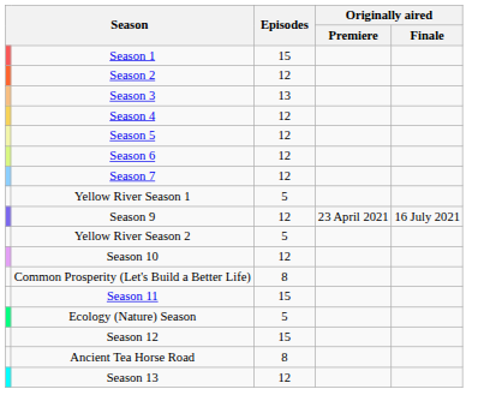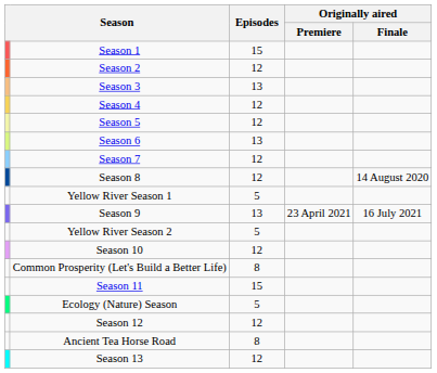 <table class="wikitable" style="text-align: center;">
 <tr>
 <th style="padding: 0 16px;" colspan="2" rowspan="2">Season</th>
 <th style="padding: 0 8px;" rowspan="2">Episodes</th>
 <th colspan="2">Originally aired</th>
 </tr>
 <tr>
 <th style="padding: 0 12px;">Premiere</th>
 <th>Finale</th>
 </tr>
 <tr>
 <td style="background:#FA5858;height:10px;"></td>
 <td><a href='#'>Season 1</a></td>
 <td>15</td>
 <td></td>
 <td></td>
 </tr>
 <tr>
 <td style="background:#FE642E;height:10px;"></td>
 <td><a href='#'>Season 2</a></td>
 <td>12</td>
 <td></td>
 <td></td>
 </tr>
 <tr>
 <td style="background:#F7BE81;height:10px;"></td>
 <td><a href='#'>Season 3</a></td>
 <td>13</td>
 <td></td>
 <td></td>
 </tr>
 <tr>
 <td style="background:#F7D358;height:10px;"></td>
 <td><a href='#'>Season 4</a></td>
 <td>12</td>
 <td></td>
 <td></td>
 </tr>
 <tr>
 <td style="background:#F2F5A9;height:10px;"></td>
 <td><a href='#'>Season 5</a></td>
 <td>12</td>
 <td></td>
 <td></td>
 </tr>
 <tr>
 <td style="background:#D8F781;height:10px;"></td>
 <td><a href='#'>Season 6</a></td>
-<td>12</td>
+<td>13</td>
 <td></td>
 <td></td>
 </tr>
 <tr>
 <td style="background:#8BCFFF;height:10px;"></td>
 <td><a href='#'>Season 7</a></td>
 <td>12</td>
 <td></td>
 <td></td>
 </tr>
 <tr>
+<td style="background:#004999;height:10px;"></td>
+<td>Season 8</td>
+<td>12</td>
+<td></td>
+<td>14 August 2020</td>
+</tr>
+<tr>
 <td style="background:#white;height:10px;"></td>
 <td>Yellow River Season 1</td>
 <td>5</td>
 <td></td>
 <td></td>
 </tr>
 <tr>
 <td style="background:#7B68EE;height:10px;"></td>
 <td>Season 9</td>
-<td>12</td>
+<td>13</td>
 <td>23 April 2021</td>
 <td>16 July 2021</td>
 </tr>
 <tr>
 <td style="background:#white;height:10px;"></td>
 <td>Yellow River Season 2</td>
 <td>5</td>
 <td></td>
 <td></td>
 </tr>
 <tr>
 <td style="background:#E39FF6;height:10px;"></td>
 <td>Season 10</td>
 <td>12</td>
 <td></td>
 <td></td>
 </tr>
 <tr>
 <td style="background:#white;height:10px;"></td>
 <td>Common Prosperity (Let's Build a Better Life)</td>
 <td>8</td>
 <td></td>
 <td></td>
 </tr>
 <tr>
 <td style="background:#white;height:10px;"></td>
 <td><a href='#'>Season 11</a></td>
 <td>15</td>
 <td></td>
 <td></td>
 </tr>
 <tr>
 <td style="background:#00FF80;height:10px;"></td>
 <td>Ecology (Nature) Season</td>
 <td>5</td>
 <td></td>
 <td></td>
 </tr>
 <tr>
 <td style="background:#white;height:10px;"></td>
 <td>Season 12</td>
-<td>15</td>
+<td>12</td>
 <td></td>
 <td></td>
 </tr>
 <tr>
 <td style="background:#white;height:10px;"></td>
 <td>Ancient Tea Horse Road</td>
 <td>8</td>
 <td></td>
 <td></td>
 </tr>
 <tr>
 <td style="background:#00FFFF;height:10px;"></td>
 <td>Season 13</td>
 <td>12</td>
 <td></td>
 <td></td>
 </tr>
 </table>
